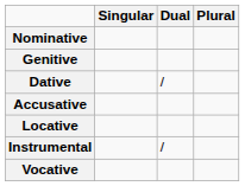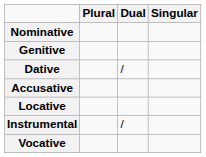 <table class="wikitable">
 <tr>
 <td></td>
+<th>Plural</th>
+<th>Dual</th>
 <th>Singular</th>
-<th>Dual</th>
-<th>Plural</th>
 </tr>
 <tr>
 <th>Nominative</th>
 <td></td>
 <td></td>
 <td></td>
 </tr>
 <tr>
 <th>Genitive</th>
 <td></td>
 <td></td>
 <td></td>
 </tr>
 <tr>
 <th>Dative</th>
 <td></td>
 <td> /<br></td>
 <td></td>
 </tr>
 <tr>
 <th>Accusative</th>
 <td></td>
 <td></td>
 <td></td>
 </tr>
 <tr>
 <th>Locative</th>
 <td></td>
 <td></td>
 <td></td>
 </tr>
 <tr>
 <th>Instrumental</th>
 <td></td>
 <td> /<br></td>
 <td></td>
 </tr>
 <tr>
 <th>Vocative</th>
 <td></td>
 <td></td>
 <td></td>
 </tr>
 </table>
